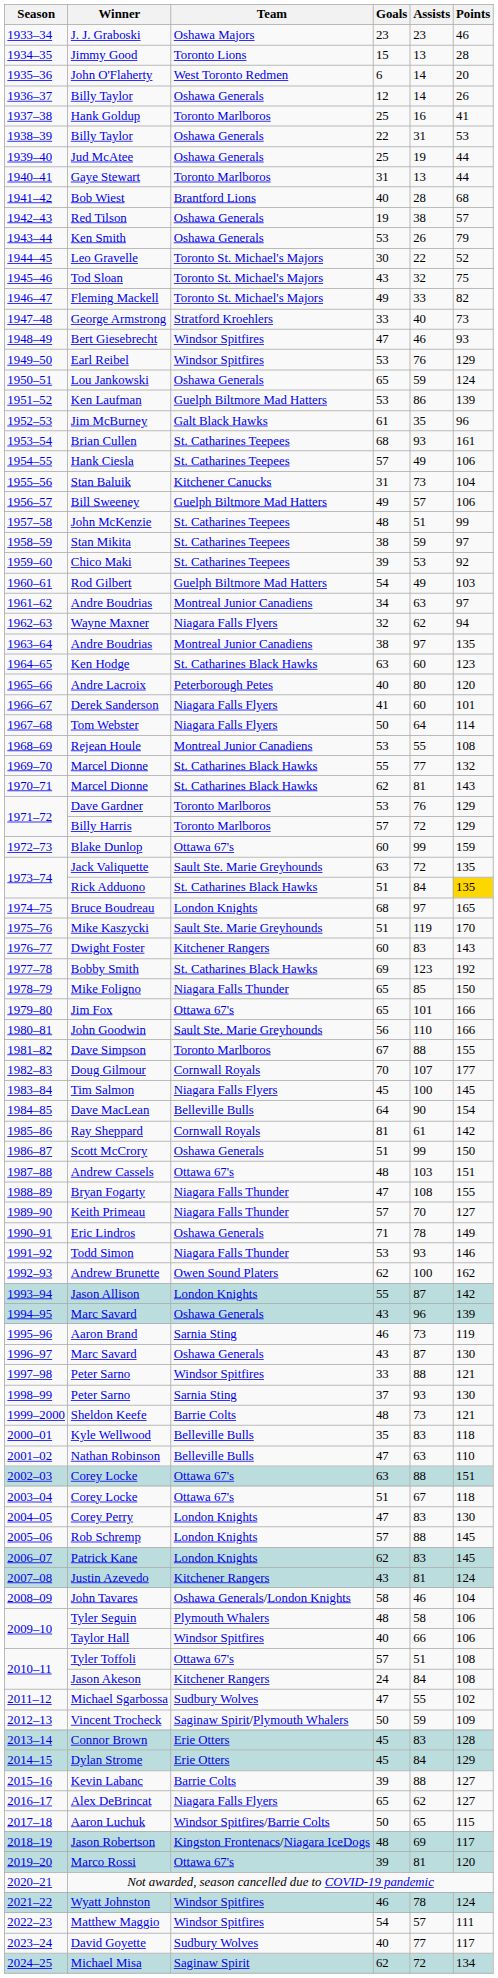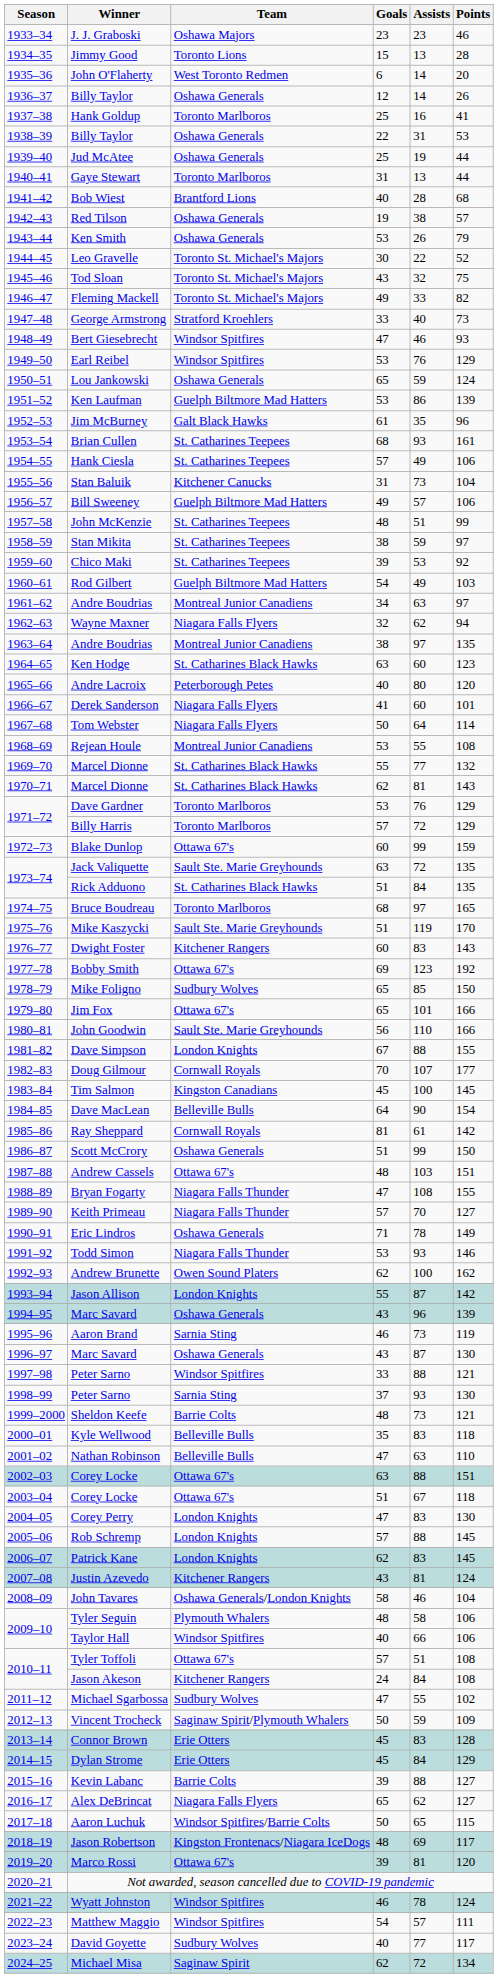 <table class="wikitable sortable">
 <tr>
 <th>Season</th>
 <th>Winner</th>
 <th>Team</th>
 <th>Goals</th>
 <th>Assists</th>
 <th>Points</th>
 </tr>
 <tr>
 <td><a href='#'>1933–34</a></td>
 <td><a href='#'>J. J. Graboski</a></td>
 <td><a href='#'>Oshawa Majors</a></td>
 <td>23</td>
 <td>23</td>
 <td>46</td>
 </tr>
 <tr>
 <td><a href='#'>1934–35</a></td>
 <td><a href='#'>Jimmy Good</a></td>
 <td><a href='#'>Toronto Lions</a></td>
 <td>15</td>
 <td>13</td>
 <td>28</td>
 </tr>
 <tr>
 <td><a href='#'>1935–36</a></td>
 <td><a href='#'>John O'Flaherty</a></td>
 <td><a href='#'>West Toronto Redmen</a></td>
 <td>6</td>
 <td>14</td>
 <td>20</td>
 </tr>
 <tr>
 <td><a href='#'>1936–37</a></td>
 <td><a href='#'>Billy Taylor</a></td>
 <td><a href='#'>Oshawa Generals</a></td>
 <td>12</td>
 <td>14</td>
 <td>26</td>
 </tr>
 <tr>
 <td><a href='#'>1937–38</a></td>
 <td><a href='#'>Hank Goldup</a></td>
 <td><a href='#'>Toronto Marlboros</a></td>
 <td>25</td>
 <td>16</td>
 <td>41</td>
 </tr>
 <tr>
 <td><a href='#'>1938–39</a></td>
 <td><a href='#'>Billy Taylor</a></td>
 <td><a href='#'>Oshawa Generals</a></td>
 <td>22</td>
 <td>31</td>
 <td>53</td>
 </tr>
 <tr>
 <td><a href='#'>1939–40</a></td>
 <td><a href='#'>Jud McAtee</a></td>
 <td><a href='#'>Oshawa Generals</a></td>
 <td>25</td>
 <td>19</td>
 <td>44</td>
 </tr>
 <tr>
 <td><a href='#'>1940–41</a></td>
 <td><a href='#'>Gaye Stewart</a></td>
 <td><a href='#'>Toronto Marlboros</a></td>
 <td>31</td>
 <td>13</td>
 <td>44</td>
 </tr>
 <tr>
 <td><a href='#'>1941–42</a></td>
 <td><a href='#'>Bob Wiest</a></td>
 <td><a href='#'>Brantford Lions</a></td>
 <td>40</td>
 <td>28</td>
 <td>68</td>
 </tr>
 <tr>
 <td><a href='#'>1942–43</a></td>
 <td><a href='#'>Red Tilson</a></td>
 <td><a href='#'>Oshawa Generals</a></td>
 <td>19</td>
 <td>38</td>
 <td>57</td>
 </tr>
 <tr>
 <td><a href='#'>1943–44</a></td>
 <td><a href='#'>Ken Smith</a></td>
 <td><a href='#'>Oshawa Generals</a></td>
 <td>53</td>
 <td>26</td>
 <td>79</td>
 </tr>
 <tr>
 <td><a href='#'>1944–45</a></td>
 <td><a href='#'>Leo Gravelle</a></td>
 <td><a href='#'>Toronto St. Michael's Majors</a></td>
 <td>30</td>
 <td>22</td>
 <td>52</td>
 </tr>
 <tr>
 <td><a href='#'>1945–46</a></td>
 <td><a href='#'>Tod Sloan</a></td>
 <td><a href='#'>Toronto St. Michael's Majors</a></td>
 <td>43</td>
 <td>32</td>
 <td>75</td>
 </tr>
 <tr>
 <td><a href='#'>1946–47</a></td>
 <td><a href='#'>Fleming Mackell</a></td>
 <td><a href='#'>Toronto St. Michael's Majors</a></td>
 <td>49</td>
 <td>33</td>
 <td>82</td>
 </tr>
 <tr>
 <td><a href='#'>1947–48</a></td>
 <td><a href='#'>George Armstrong</a></td>
 <td><a href='#'>Stratford Kroehlers</a></td>
 <td>33</td>
 <td>40</td>
 <td>73</td>
 </tr>
 <tr>
 <td><a href='#'>1948–49</a></td>
 <td><a href='#'>Bert Giesebrecht</a></td>
 <td><a href='#'>Windsor Spitfires</a></td>
 <td>47</td>
 <td>46</td>
 <td>93</td>
 </tr>
 <tr>
 <td><a href='#'>1949–50</a></td>
 <td><a href='#'>Earl Reibel</a></td>
 <td><a href='#'>Windsor Spitfires</a></td>
 <td>53</td>
 <td>76</td>
 <td>129</td>
 </tr>
 <tr>
 <td><a href='#'>1950–51</a></td>
 <td><a href='#'>Lou Jankowski</a></td>
 <td><a href='#'>Oshawa Generals</a></td>
 <td>65</td>
 <td>59</td>
 <td>124</td>
 </tr>
 <tr>
 <td><a href='#'>1951–52</a></td>
 <td><a href='#'>Ken Laufman</a></td>
 <td><a href='#'>Guelph Biltmore Mad Hatters</a></td>
 <td>53</td>
 <td>86</td>
 <td>139</td>
 </tr>
 <tr>
 <td><a href='#'>1952–53</a></td>
 <td><a href='#'>Jim McBurney</a></td>
 <td><a href='#'>Galt Black Hawks</a></td>
 <td>61</td>
 <td>35</td>
 <td>96</td>
 </tr>
 <tr>
 <td><a href='#'>1953–54</a></td>
 <td><a href='#'>Brian Cullen</a></td>
 <td><a href='#'>St. Catharines Teepees</a></td>
 <td>68</td>
 <td>93</td>
 <td>161</td>
 </tr>
 <tr>
 <td><a href='#'>1954–55</a></td>
 <td><a href='#'>Hank Ciesla</a></td>
 <td><a href='#'>St. Catharines Teepees</a></td>
 <td>57</td>
 <td>49</td>
 <td>106</td>
 </tr>
 <tr>
 <td><a href='#'>1955–56</a></td>
 <td><a href='#'>Stan Baluik</a></td>
 <td><a href='#'>Kitchener Canucks</a></td>
 <td>31</td>
 <td>73</td>
 <td>104</td>
 </tr>
 <tr>
 <td><a href='#'>1956–57</a></td>
 <td><a href='#'>Bill Sweeney</a></td>
 <td><a href='#'>Guelph Biltmore Mad Hatters</a></td>
 <td>49</td>
 <td>57</td>
 <td>106</td>
 </tr>
 <tr>
 <td><a href='#'>1957–58</a></td>
 <td><a href='#'>John McKenzie</a></td>
 <td><a href='#'>St. Catharines Teepees</a></td>
 <td>48</td>
 <td>51</td>
 <td>99</td>
 </tr>
 <tr>
 <td><a href='#'>1958–59</a></td>
 <td><a href='#'>Stan Mikita</a></td>
 <td><a href='#'>St. Catharines Teepees</a></td>
 <td>38</td>
 <td>59</td>
 <td>97</td>
 </tr>
 <tr>
 <td><a href='#'>1959–60</a></td>
 <td><a href='#'>Chico Maki</a></td>
 <td><a href='#'>St. Catharines Teepees</a></td>
 <td>39</td>
 <td>53</td>
 <td>92</td>
 </tr>
 <tr>
 <td><a href='#'>1960–61</a></td>
 <td><a href='#'>Rod Gilbert</a></td>
 <td><a href='#'>Guelph Biltmore Mad Hatters</a></td>
 <td>54</td>
 <td>49</td>
 <td>103</td>
 </tr>
 <tr>
 <td><a href='#'>1961–62</a></td>
 <td><a href='#'>Andre Boudrias</a></td>
 <td><a href='#'>Montreal Junior Canadiens</a></td>
 <td>34</td>
 <td>63</td>
 <td>97</td>
 </tr>
 <tr>
 <td><a href='#'>1962–63</a></td>
 <td><a href='#'>Wayne Maxner</a></td>
 <td><a href='#'>Niagara Falls Flyers</a></td>
 <td>32</td>
 <td>62</td>
 <td>94</td>
 </tr>
 <tr>
 <td><a href='#'>1963–64</a></td>
 <td><a href='#'>Andre Boudrias</a></td>
 <td><a href='#'>Montreal Junior Canadiens</a></td>
 <td>38</td>
 <td>97</td>
 <td>135</td>
 </tr>
 <tr>
 <td><a href='#'>1964–65</a></td>
 <td><a href='#'>Ken Hodge</a></td>
 <td><a href='#'>St. Catharines Black Hawks</a></td>
 <td>63</td>
 <td>60</td>
 <td>123</td>
 </tr>
 <tr>
 <td><a href='#'>1965–66</a></td>
 <td><a href='#'>Andre Lacroix</a></td>
 <td><a href='#'>Peterborough Petes</a></td>
 <td>40</td>
 <td>80</td>
 <td>120</td>
 </tr>
 <tr>
 <td><a href='#'>1966–67</a></td>
 <td><a href='#'>Derek Sanderson</a></td>
 <td><a href='#'>Niagara Falls Flyers</a></td>
 <td>41</td>
 <td>60</td>
 <td>101</td>
 </tr>
 <tr>
 <td><a href='#'>1967–68</a></td>
 <td><a href='#'>Tom Webster</a></td>
 <td><a href='#'>Niagara Falls Flyers</a></td>
 <td>50</td>
 <td>64</td>
 <td>114</td>
 </tr>
 <tr>
 <td><a href='#'>1968–69</a></td>
 <td><a href='#'>Rejean Houle</a></td>
 <td><a href='#'>Montreal Junior Canadiens</a></td>
 <td>53</td>
 <td>55</td>
 <td>108</td>
 </tr>
 <tr>
 <td><a href='#'>1969–70</a></td>
 <td><a href='#'>Marcel Dionne</a></td>
 <td><a href='#'>St. Catharines Black Hawks</a></td>
 <td>55</td>
 <td>77</td>
 <td>132</td>
 </tr>
 <tr>
 <td><a href='#'>1970–71</a></td>
 <td><a href='#'>Marcel Dionne</a></td>
 <td><a href='#'>St. Catharines Black Hawks</a></td>
 <td>62</td>
 <td>81</td>
 <td>143</td>
 </tr>
 <tr>
 <td rowspan="2"><a href='#'>1971–72</a></td>
 <td><a href='#'>Dave Gardner</a></td>
 <td><a href='#'>Toronto Marlboros</a></td>
 <td>53</td>
 <td>76</td>
 <td>129</td>
 </tr>
 <tr>
 <td><a href='#'>Billy Harris</a></td>
 <td><a href='#'>Toronto Marlboros</a></td>
 <td>57</td>
 <td>72</td>
 <td>129</td>
 </tr>
 <tr>
 <td><a href='#'>1972–73</a></td>
 <td><a href='#'>Blake Dunlop</a></td>
 <td><a href='#'>Ottawa 67's</a></td>
 <td>60</td>
 <td>99</td>
 <td>159</td>
 </tr>
 <tr>
 <td rowspan="2"><a href='#'>1973–74</a></td>
 <td><a href='#'>Jack Valiquette</a></td>
 <td><a href='#'>Sault Ste. Marie Greyhounds</a></td>
 <td>63</td>
 <td>72</td>
 <td>135</td>
 </tr>
 <tr>
 <td><a href='#'>Rick Adduono</a></td>
 <td><a href='#'>St. Catharines Black Hawks</a></td>
 <td>51</td>
 <td>84</td>
-<td style="background: gold;">135</td>
+<td>135</td>
 </tr>
 <tr>
 <td><a href='#'>1974–75</a></td>
 <td><a href='#'>Bruce Boudreau</a></td>
-<td><a href='#'>London Knights</a></td>
+<td><a href='#'>Toronto Marlboros</a></td>
 <td>68</td>
 <td>97</td>
 <td>165</td>
 </tr>
 <tr>
 <td><a href='#'>1975–76</a></td>
 <td><a href='#'>Mike Kaszycki</a></td>
 <td><a href='#'>Sault Ste. Marie Greyhounds</a></td>
 <td>51</td>
 <td>119</td>
 <td>170</td>
 </tr>
 <tr>
 <td><a href='#'>1976–77</a></td>
 <td><a href='#'>Dwight Foster</a></td>
 <td><a href='#'>Kitchener Rangers</a></td>
 <td>60</td>
 <td>83</td>
 <td>143</td>
 </tr>
 <tr>
 <td><a href='#'>1977–78</a></td>
 <td><a href='#'>Bobby Smith</a></td>
-<td><a href='#'>St. Catharines Black Hawks</a></td>
+<td><a href='#'>Ottawa 67's</a></td>
 <td>69</td>
 <td>123</td>
 <td>192</td>
 </tr>
 <tr>
 <td><a href='#'>1978–79</a></td>
 <td><a href='#'>Mike Foligno</a></td>
-<td><a href='#'>Niagara Falls Thunder</a></td>
+<td><a href='#'>Sudbury Wolves</a></td>
 <td>65</td>
 <td>85</td>
 <td>150</td>
 </tr>
 <tr>
 <td><a href='#'>1979–80</a></td>
 <td><a href='#'>Jim Fox</a></td>
 <td><a href='#'>Ottawa 67's</a></td>
 <td>65</td>
 <td>101</td>
 <td>166</td>
 </tr>
 <tr>
 <td><a href='#'>1980–81</a></td>
 <td><a href='#'>John Goodwin</a></td>
 <td><a href='#'>Sault Ste. Marie Greyhounds</a></td>
 <td>56</td>
 <td>110</td>
 <td>166</td>
 </tr>
 <tr>
 <td><a href='#'>1981–82</a></td>
 <td><a href='#'>Dave Simpson</a></td>
-<td><a href='#'>Toronto Marlboros</a></td>
+<td><a href='#'>London Knights</a></td>
 <td>67</td>
 <td>88</td>
 <td>155</td>
 </tr>
 <tr>
 <td><a href='#'>1982–83</a></td>
 <td><a href='#'>Doug Gilmour</a></td>
 <td><a href='#'>Cornwall Royals</a></td>
 <td>70</td>
 <td>107</td>
 <td>177</td>
 </tr>
 <tr>
 <td><a href='#'>1983–84</a></td>
 <td><a href='#'>Tim Salmon</a></td>
-<td><a href='#'>Niagara Falls Flyers</a></td>
+<td><a href='#'>Kingston Canadians</a></td>
 <td>45</td>
 <td>100</td>
 <td>145</td>
 </tr>
 <tr>
 <td><a href='#'>1984–85</a></td>
 <td><a href='#'>Dave MacLean</a></td>
 <td><a href='#'>Belleville Bulls</a></td>
 <td>64</td>
 <td>90</td>
 <td>154</td>
 </tr>
 <tr>
 <td><a href='#'>1985–86</a></td>
 <td><a href='#'>Ray Sheppard</a></td>
 <td><a href='#'>Cornwall Royals</a></td>
 <td>81</td>
 <td>61</td>
 <td>142</td>
 </tr>
 <tr>
 <td><a href='#'>1986–87</a></td>
 <td><a href='#'>Scott McCrory</a></td>
 <td><a href='#'>Oshawa Generals</a></td>
 <td>51</td>
 <td>99</td>
 <td>150</td>
 </tr>
 <tr>
 <td><a href='#'>1987–88</a></td>
 <td><a href='#'>Andrew Cassels</a></td>
 <td><a href='#'>Ottawa 67's</a></td>
 <td>48</td>
 <td>103</td>
 <td>151</td>
 </tr>
 <tr>
 <td><a href='#'>1988–89</a></td>
 <td><a href='#'>Bryan Fogarty</a></td>
 <td><a href='#'>Niagara Falls Thunder</a></td>
 <td>47</td>
 <td>108</td>
 <td>155</td>
 </tr>
 <tr>
 <td><a href='#'>1989–90</a></td>
 <td><a href='#'>Keith Primeau</a></td>
 <td><a href='#'>Niagara Falls Thunder</a></td>
 <td>57</td>
 <td>70</td>
 <td>127</td>
 </tr>
 <tr>
 <td><a href='#'>1990–91</a></td>
 <td><a href='#'>Eric Lindros</a></td>
 <td><a href='#'>Oshawa Generals</a></td>
 <td>71</td>
 <td>78</td>
 <td>149</td>
 </tr>
 <tr>
 <td><a href='#'>1991–92</a></td>
 <td><a href='#'>Todd Simon</a></td>
 <td><a href='#'>Niagara Falls Thunder</a></td>
 <td>53</td>
 <td>93</td>
 <td>146</td>
 </tr>
 <tr>
 <td><a href='#'>1992–93</a></td>
 <td><a href='#'>Andrew Brunette</a></td>
 <td><a href='#'>Owen Sound Platers</a></td>
 <td>62</td>
 <td>100</td>
 <td>162</td>
 </tr>
 <tr bgcolor="#bbdddd">
 <td><a href='#'>1993–94</a></td>
 <td><a href='#'>Jason Allison</a></td>
 <td><a href='#'>London Knights</a></td>
 <td>55</td>
 <td>87</td>
 <td>142</td>
 </tr>
 <tr bgcolor="#bbdddd">
 <td><a href='#'>1994–95</a></td>
 <td><a href='#'>Marc Savard</a></td>
 <td><a href='#'>Oshawa Generals</a></td>
 <td>43</td>
 <td>96</td>
 <td>139</td>
 </tr>
 <tr>
 <td><a href='#'>1995–96</a></td>
 <td><a href='#'>Aaron Brand</a></td>
 <td><a href='#'>Sarnia Sting</a></td>
 <td>46</td>
 <td>73</td>
 <td>119</td>
 </tr>
 <tr>
 <td><a href='#'>1996–97</a></td>
 <td><a href='#'>Marc Savard</a></td>
 <td><a href='#'>Oshawa Generals</a></td>
 <td>43</td>
 <td>87</td>
 <td>130</td>
 </tr>
 <tr>
 <td><a href='#'>1997–98</a></td>
 <td><a href='#'>Peter Sarno</a></td>
 <td><a href='#'>Windsor Spitfires</a></td>
 <td>33</td>
 <td>88</td>
 <td>121</td>
 </tr>
 <tr>
 <td><a href='#'>1998–99</a></td>
 <td><a href='#'>Peter Sarno</a></td>
 <td><a href='#'>Sarnia Sting</a></td>
 <td>37</td>
 <td>93</td>
 <td>130</td>
 </tr>
 <tr>
 <td><a href='#'>1999–2000</a></td>
 <td><a href='#'>Sheldon Keefe</a></td>
 <td><a href='#'>Barrie Colts</a></td>
 <td>48</td>
 <td>73</td>
 <td>121</td>
 </tr>
 <tr>
 <td><a href='#'>2000–01</a></td>
 <td><a href='#'>Kyle Wellwood</a></td>
 <td><a href='#'>Belleville Bulls</a></td>
 <td>35</td>
 <td>83</td>
 <td>118</td>
 </tr>
 <tr>
 <td><a href='#'>2001–02</a></td>
 <td><a href='#'>Nathan Robinson</a></td>
 <td><a href='#'>Belleville Bulls</a></td>
 <td>47</td>
 <td>63</td>
 <td>110</td>
 </tr>
 <tr bgcolor="#bbdddd">
 <td><a href='#'>2002–03</a></td>
 <td><a href='#'>Corey Locke</a></td>
 <td><a href='#'>Ottawa 67's</a></td>
 <td>63</td>
 <td>88</td>
 <td>151</td>
 </tr>
 <tr>
 <td><a href='#'>2003–04</a></td>
 <td><a href='#'>Corey Locke</a></td>
 <td><a href='#'>Ottawa 67's</a></td>
 <td>51</td>
 <td>67</td>
 <td>118</td>
 </tr>
 <tr>
 <td><a href='#'>2004–05</a></td>
 <td><a href='#'>Corey Perry</a></td>
 <td><a href='#'>London Knights</a></td>
 <td>47</td>
 <td>83</td>
 <td>130</td>
 </tr>
 <tr>
 <td><a href='#'>2005–06</a></td>
 <td><a href='#'>Rob Schremp</a></td>
 <td><a href='#'>London Knights</a></td>
 <td>57</td>
 <td>88</td>
 <td>145</td>
 </tr>
 <tr bgcolor="#bbdddd">
 <td><a href='#'>2006–07</a></td>
 <td><a href='#'>Patrick Kane</a></td>
 <td><a href='#'>London Knights</a></td>
 <td>62</td>
 <td>83</td>
 <td>145</td>
 </tr>
 <tr bgcolor="#bbdddd">
 <td><a href='#'>2007–08</a></td>
 <td><a href='#'>Justin Azevedo</a></td>
 <td><a href='#'>Kitchener Rangers</a></td>
 <td>43</td>
 <td>81</td>
 <td>124</td>
 </tr>
 <tr>
 <td><a href='#'>2008–09</a></td>
 <td><a href='#'>John Tavares</a></td>
 <td><a href='#'>Oshawa Generals</a>/<a href='#'>London Knights</a></td>
 <td>58</td>
 <td>46</td>
 <td>104</td>
 </tr>
 <tr>
 <td rowspan="2"><a href='#'>2009–10</a></td>
 <td><a href='#'>Tyler Seguin</a></td>
 <td><a href='#'>Plymouth Whalers</a></td>
 <td>48</td>
 <td>58</td>
 <td>106</td>
 </tr>
 <tr>
 <td><a href='#'>Taylor Hall</a></td>
 <td><a href='#'>Windsor Spitfires</a></td>
 <td>40</td>
 <td>66</td>
 <td>106</td>
 </tr>
 <tr>
 <td rowspan="2"><a href='#'>2010–11</a></td>
 <td><a href='#'>Tyler Toffoli</a></td>
 <td><a href='#'>Ottawa 67's</a></td>
 <td>57</td>
 <td>51</td>
 <td>108</td>
 </tr>
 <tr>
 <td><a href='#'>Jason Akeson</a></td>
 <td><a href='#'>Kitchener Rangers</a></td>
 <td>24</td>
 <td>84</td>
 <td>108</td>
 </tr>
 <tr>
 <td><a href='#'>2011–12</a></td>
 <td><a href='#'>Michael Sgarbossa</a></td>
 <td><a href='#'>Sudbury Wolves</a></td>
 <td>47</td>
 <td>55</td>
 <td>102</td>
 </tr>
 <tr>
 <td><a href='#'>2012–13</a></td>
 <td><a href='#'>Vincent Trocheck</a></td>
 <td><a href='#'>Saginaw Spirit</a>/<a href='#'>Plymouth Whalers</a></td>
 <td>50</td>
 <td>59</td>
 <td>109</td>
 </tr>
 <tr bgcolor="#bbdddd">
 <td><a href='#'>2013–14</a></td>
 <td><a href='#'>Connor Brown</a></td>
 <td><a href='#'>Erie Otters</a></td>
 <td>45</td>
 <td>83</td>
 <td>128</td>
 </tr>
 <tr bgcolor="#bbdddd">
 <td><a href='#'>2014–15</a></td>
 <td><a href='#'>Dylan Strome</a></td>
 <td><a href='#'>Erie Otters</a></td>
 <td>45</td>
 <td>84</td>
 <td>129</td>
 </tr>
 <tr>
 <td><a href='#'>2015–16</a></td>
 <td><a href='#'>Kevin Labanc</a></td>
 <td><a href='#'>Barrie Colts</a></td>
 <td>39</td>
 <td>88</td>
 <td>127</td>
 </tr>
 <tr>
 <td><a href='#'>2016–17</a></td>
 <td><a href='#'>Alex DeBrincat</a></td>
 <td><a href='#'>Niagara Falls Flyers</a></td>
 <td>65</td>
 <td>62</td>
 <td>127</td>
 </tr>
 <tr>
 <td><a href='#'>2017–18</a></td>
 <td><a href='#'>Aaron Luchuk</a></td>
 <td><a href='#'>Windsor Spitfires</a>/<a href='#'>Barrie Colts</a></td>
 <td>50</td>
 <td>65</td>
 <td>115</td>
 </tr>
 <tr bgcolor="#bbdddd">
 <td><a href='#'>2018–19</a></td>
 <td><a href='#'>Jason Robertson</a></td>
 <td><a href='#'>Kingston Frontenacs</a>/<a href='#'>Niagara IceDogs</a></td>
 <td>48</td>
 <td>69</td>
 <td>117</td>
 </tr>
 <tr bgcolor="#bbdddd">
 <td><a href='#'>2019–20</a></td>
 <td><a href='#'>Marco Rossi</a></td>
 <td><a href='#'>Ottawa 67's</a></td>
 <td>39</td>
 <td>81</td>
 <td>120</td>
 </tr>
 <tr>
 <td><a href='#'>2020–21</a></td>
 <td colspan=5 align=center><em>Not awarded, season cancelled due to <a href='#'>COVID-19 pandemic</a></em></td>
 </tr>
 <tr bgcolor="#bbdddd">
 <td><a href='#'>2021–22</a></td>
 <td><a href='#'>Wyatt Johnston</a></td>
 <td><a href='#'>Windsor Spitfires</a></td>
 <td>46</td>
 <td>78</td>
 <td>124</td>
 </tr>
 <tr>
 <td><a href='#'>2022–23</a></td>
 <td><a href='#'>Matthew Maggio</a></td>
 <td><a href='#'>Windsor Spitfires</a></td>
 <td>54</td>
 <td>57</td>
 <td>111</td>
 </tr>
 <tr>
 <td><a href='#'>2023–24</a></td>
 <td><a href='#'>David Goyette</a></td>
 <td><a href='#'>Sudbury Wolves</a></td>
 <td>40</td>
 <td>77</td>
 <td>117</td>
 </tr>
 <tr bgcolor="#bbdddd">
 <td><a href='#'>2024–25</a></td>
 <td><a href='#'>Michael Misa</a></td>
 <td><a href='#'>Saginaw Spirit</a></td>
 <td>62</td>
 <td>72</td>
 <td>134</td>
 </tr>
 </table>
